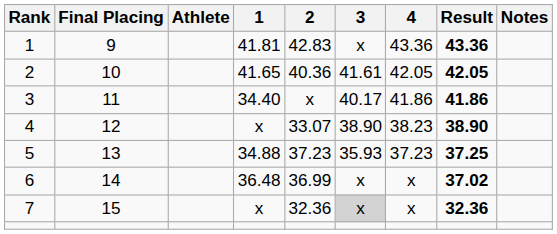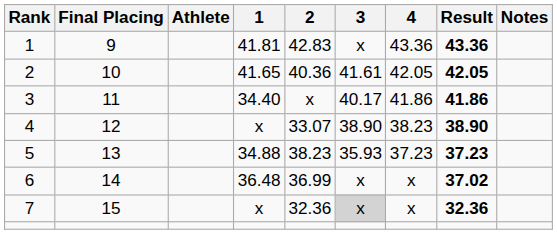 <table class="wikitable sortable" style="text-align:center">
 <tr>
 <th>Rank</th>
 <th>Final Placing</th>
 <th>Athlete</th>
 <th>1</th>
 <th>2</th>
 <th>3</th>
 <th>4</th>
 <th>Result</th>
 <th>Notes</th>
 </tr>
 <tr>
 <td>1</td>
 <td>9</td>
 <td align=left></td>
 <td>41.81</td>
 <td>42.83</td>
 <td>x</td>
 <td>43.36</td>
 <td><strong>43.36</strong></td>
 <td></td>
 </tr>
 <tr>
 <td>2</td>
 <td>10</td>
 <td align=left></td>
 <td>41.65</td>
 <td>40.36</td>
 <td>41.61</td>
 <td>42.05</td>
 <td><strong>42.05</strong></td>
 <td></td>
 </tr>
 <tr>
 <td>3</td>
 <td>11</td>
 <td align=left></td>
 <td>34.40</td>
 <td>x</td>
 <td>40.17</td>
 <td>41.86</td>
 <td><strong>41.86</strong></td>
 <td></td>
 </tr>
 <tr>
 <td>4</td>
 <td>12</td>
 <td align=left></td>
 <td>x</td>
 <td>33.07</td>
 <td>38.90</td>
 <td>38.23</td>
 <td><strong>38.90</strong></td>
 <td></td>
 </tr>
 <tr>
 <td>5</td>
 <td>13</td>
 <td align=left></td>
 <td>34.88</td>
-<td>37.23</td>
+<td>38.23</td>
 <td>35.93</td>
 <td>37.23</td>
-<td><strong>37.25</strong></td>
+<td><strong>37.23</strong></td>
 <td></td>
 </tr>
 <tr>
 <td>6</td>
 <td>14</td>
 <td align=left></td>
 <td>36.48</td>
 <td>36.99</td>
 <td>x</td>
 <td>x</td>
 <td><strong>37.02</strong></td>
 <td></td>
 </tr>
 <tr>
 <td>7</td>
 <td>15</td>
 <td align=left></td>
 <td>x</td>
 <td>32.36</td>
 <td style="background: lightgrey;">x</td>
 <td>x</td>
 <td><strong>32.36</strong></td>
 <td></td>
 </tr>
 <tr>
 <td></td>
 <td></td>
 <td align=left></td>
 <td></td>
 <td></td>
 <td></td>
 <td></td>
 <td></td>
 <td></td>
 </tr>
 </table>
